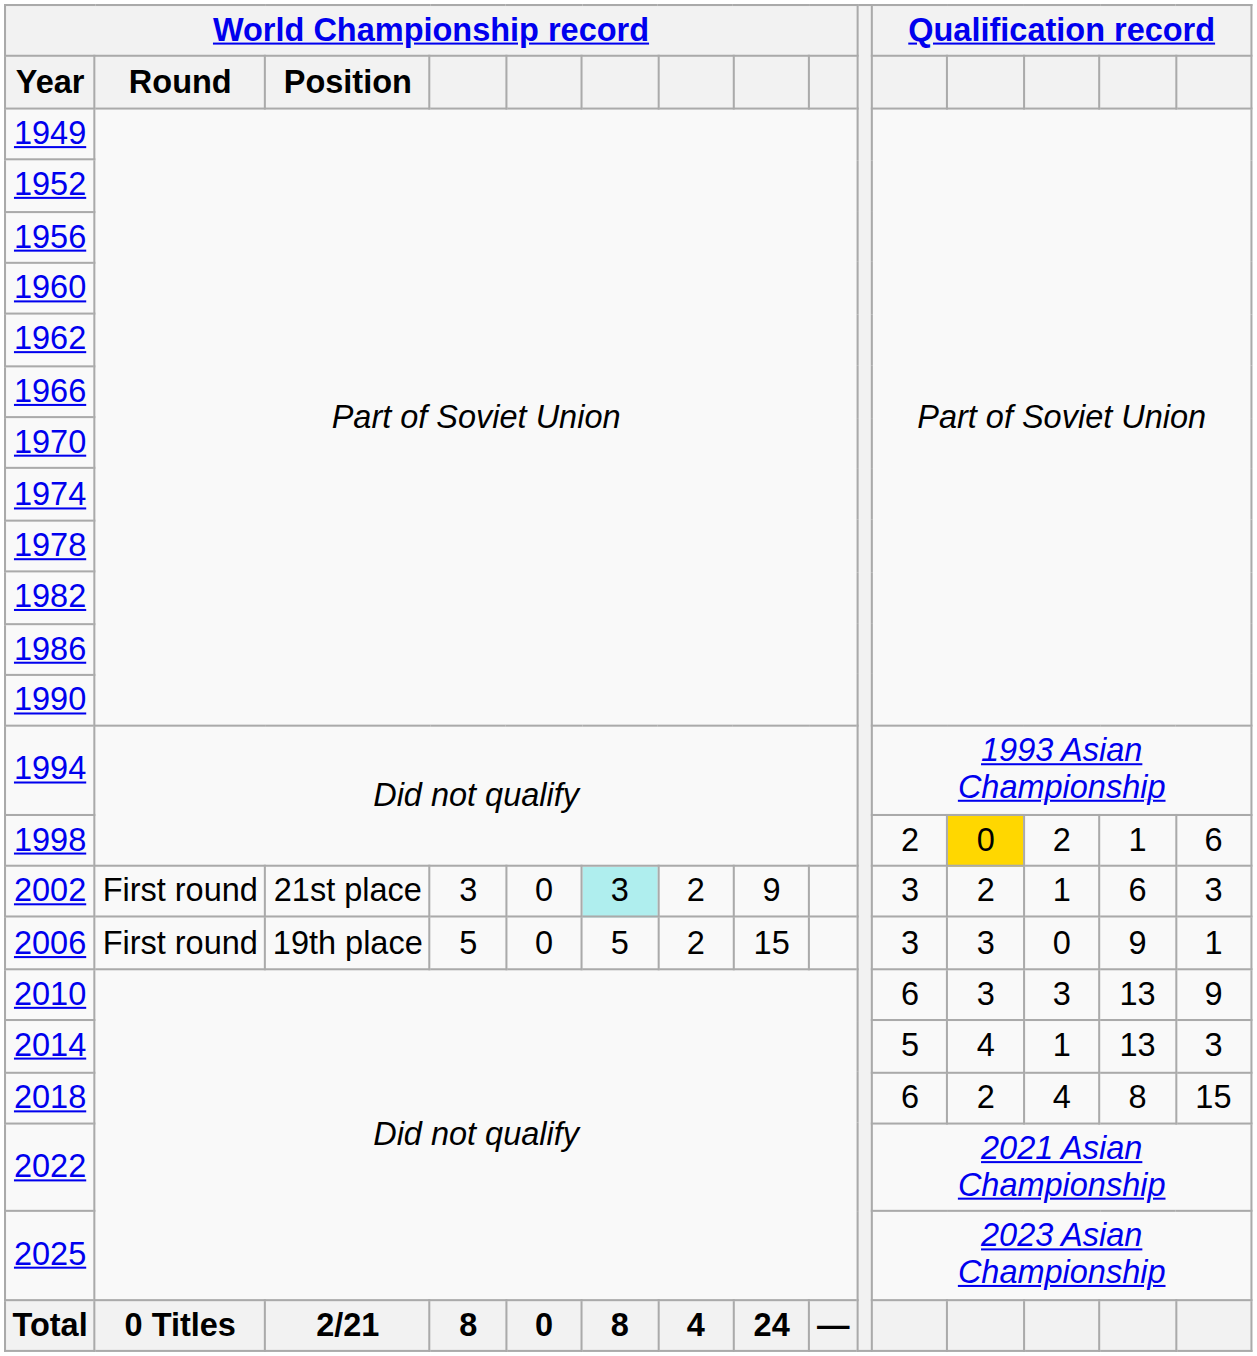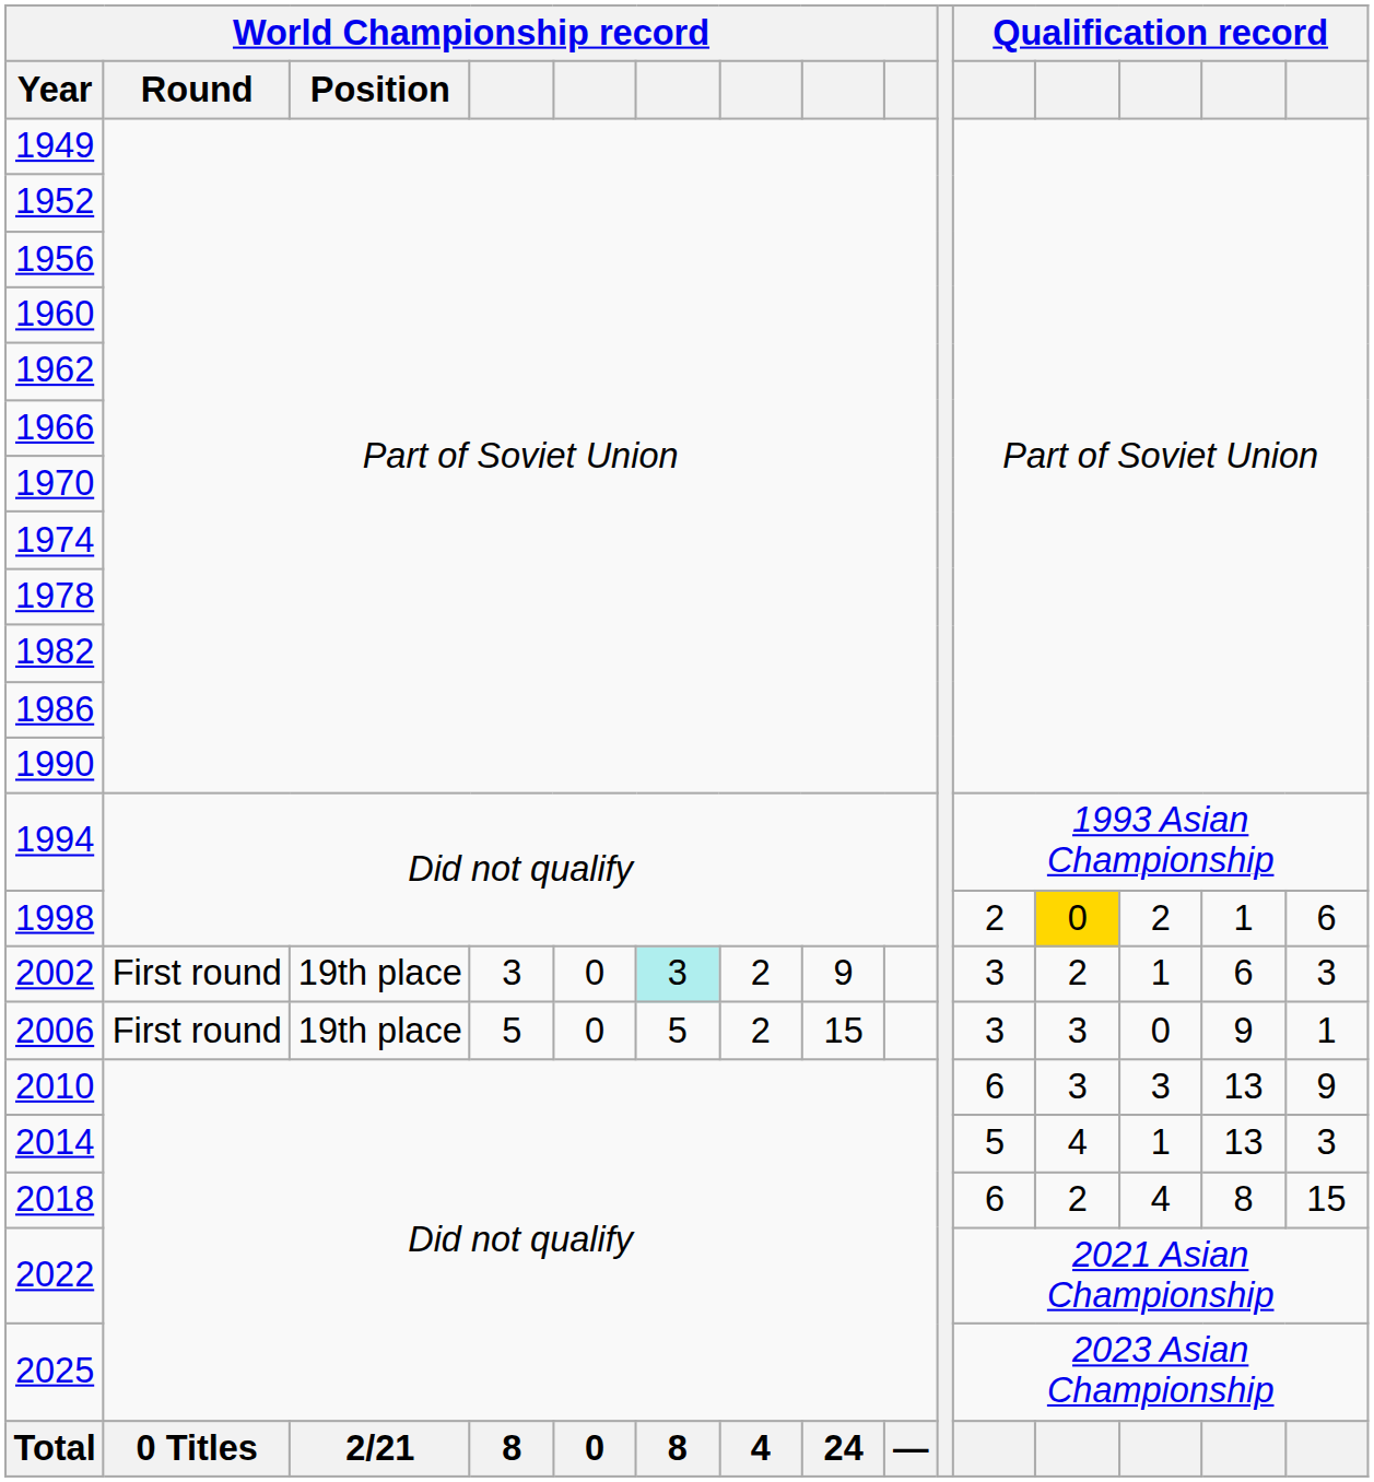 <table class="wikitable" style="text-align: center;">
 <tr>
 <th colspan=9><a href='#'>World Championship record</a></th>
 <th rowspan=25></th>
 <th colspan=7><a href='#'>Qualification record</a></th>
 </tr>
 <tr>
 <th>Year</th>
 <th>Round</th>
 <th>Position</th>
 <th width=30></th>
 <th width=30></th>
 <th width=30></th>
 <th width=30></th>
 <th width=30></th>
 <th></th>
 <th width=30></th>
 <th width=30></th>
 <th width=30></th>
 <th width=30></th>
 <th width=30></th>
 </tr>
 <tr>
 <td> <a href='#'>1949</a></td>
 <td rowspan=12 colspan=8><em>Part of Soviet Union</em></td>
 <td rowspan=12 colspan=5><em>Part of Soviet Union</em></td>
 </tr>
 <tr>
 <td> <a href='#'>1952</a></td>
 </tr>
 <tr>
 <td> <a href='#'>1956</a></td>
 </tr>
 <tr>
 <td> <a href='#'>1960</a></td>
 </tr>
 <tr>
 <td> <a href='#'>1962</a></td>
 </tr>
 <tr>
 <td> <a href='#'>1966</a></td>
 </tr>
 <tr>
 <td> <a href='#'>1970</a></td>
 </tr>
 <tr>
 <td> <a href='#'>1974</a></td>
 </tr>
 <tr>
 <td> <a href='#'>1978</a></td>
 </tr>
 <tr>
 <td> <a href='#'>1982</a></td>
 </tr>
 <tr>
 <td> <a href='#'>1986</a></td>
 </tr>
 <tr>
 <td> <a href='#'>1990</a></td>
 </tr>
 <tr>
 <td> <a href='#'>1994</a></td>
 <td rowspan=2 colspan=8><em>Did not qualify</em></td>
 <td colspan=8><em><a href='#'>1993 Asian Championship</a></em></td>
 </tr>
 <tr>
 <td> <a href='#'>1998</a></td>
 <td>2</td>
 <td style="background: gold;">0</td>
 <td>2</td>
 <td>1</td>
 <td>6</td>
 </tr>
 <tr>
 <td> <a href='#'>2002</a></td>
 <td>First round</td>
-<td>21st place</td>
+<td>19th place</td>
 <td>3</td>
 <td>0</td>
 <td style="background: paleturquoise;">3</td>
 <td>2</td>
 <td>9</td>
 <td></td>
 <td>3</td>
 <td>2</td>
 <td>1</td>
 <td>6</td>
 <td>3</td>
 </tr>
 <tr>
 <td> <a href='#'>2006</a></td>
 <td>First round</td>
 <td>19th place</td>
 <td>5</td>
 <td>0</td>
 <td>5</td>
 <td>2</td>
 <td>15</td>
 <td></td>
 <td>3</td>
 <td>3</td>
 <td>0</td>
 <td>9</td>
 <td>1</td>
 </tr>
 <tr>
 <td> <a href='#'>2010</a></td>
 <td rowspan=5 colspan=8><em>Did not qualify</em></td>
 <td>6</td>
 <td>3</td>
 <td>3</td>
 <td>13</td>
 <td>9</td>
 </tr>
 <tr>
 <td> <a href='#'>2014</a></td>
 <td>5</td>
 <td>4</td>
 <td>1</td>
 <td>13</td>
 <td>3</td>
 </tr>
 <tr>
 <td>  <a href='#'>2018</a></td>
 <td>6</td>
 <td>2</td>
 <td>4</td>
 <td>8</td>
 <td>15</td>
 </tr>
 <tr>
 <td>  <a href='#'>2022</a></td>
 <td colspan=8><em><a href='#'>2021 Asian Championship</a></em></td>
 </tr>
 <tr>
 <td> <a href='#'>2025</a></td>
 <td colspan=8><em><a href='#'>2023 Asian Championship</a></em></td>
 </tr>
 <tr>
 <th>Total</th>
 <th>0 Titles</th>
 <th>2/21</th>
 <th>8</th>
 <th>0</th>
 <th>8</th>
 <th>4</th>
 <th>24</th>
 <th>—</th>
 <th></th>
 <th></th>
 <th></th>
 <th></th>
 <th></th>
 </tr>
 </table>
